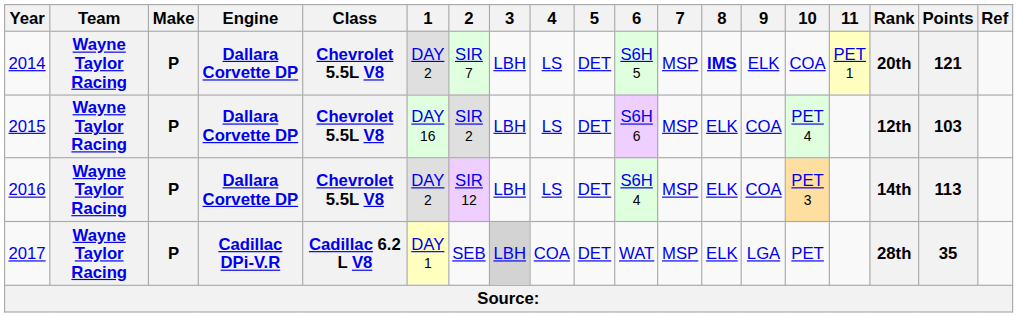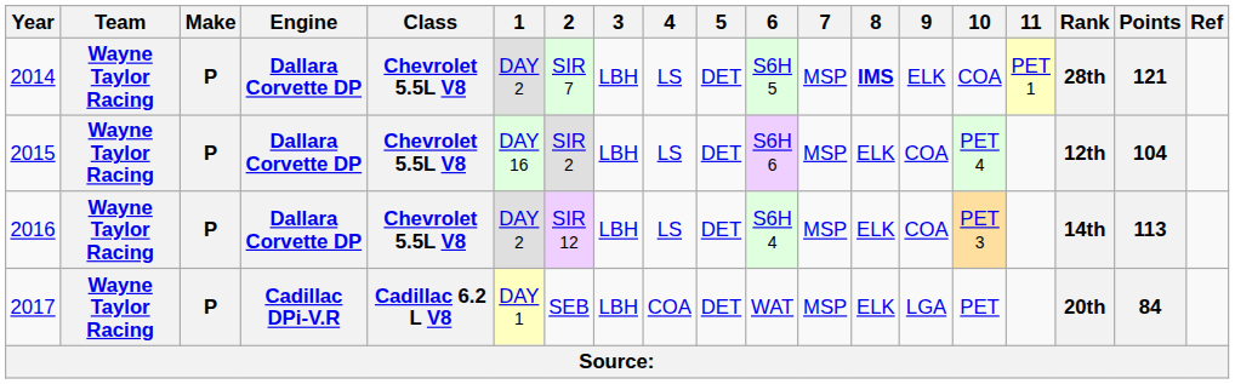 <table class="wikitable" style="text-align:center; font-size:90%">
 <tr>
 <th>Year</th>
 <th>Team</th>
 <th>Make</th>
 <th>Engine</th>
 <th>Class</th>
 <th>1</th>
 <th>2</th>
 <th>3</th>
 <th>4</th>
 <th>5</th>
 <th>6</th>
 <th>7</th>
 <th>8</th>
 <th>9</th>
 <th>10</th>
 <th>11</th>
 <th>Rank</th>
 <th>Points</th>
 <th>Ref</th>
 </tr>
 <tr>
 <td><a href='#'>2014</a></td>
 <th><a href='#'>Wayne Taylor Racing</a></th>
 <th>P</th>
 <th><a href='#'>Dallara</a> <a href='#'>Corvette DP</a></th>
 <th><a href='#'>Chevrolet</a> 5.5L <a href='#'>V8</a></th>
 <td style="background:#dfdfdf;"><a href='#'>DAY</a><br><small>2</small></td>
 <td style="background:#dfffdf;"><a href='#'>SIR</a><br><small>7</small></td>
 <td><a href='#'>LBH</a></td>
 <td><a href='#'>LS</a></td>
 <td><a href='#'>DET</a></td>
 <td style="background:#dfffdf;"><a href='#'>S6H</a><br><small>5</small></td>
 <td><a href='#'>MSP</a></td>
 <td><strong><a href='#'>IMS</a></strong></td>
 <td><a href='#'>ELK</a></td>
 <td><a href='#'>COA</a></td>
 <td style="background:#ffffbf;"><a href='#'>PET</a><br><small>1</small></td>
-<th><strong>20th</strong></th>
+<th><strong>28th</strong></th>
 <th><strong>121</strong></th>
 <td></td>
 </tr>
 <tr>
 <td><a href='#'>2015</a></td>
 <th><a href='#'>Wayne Taylor Racing</a></th>
 <th>P</th>
 <th><a href='#'>Dallara</a> <a href='#'>Corvette DP</a></th>
 <th><a href='#'>Chevrolet</a> 5.5L <a href='#'>V8</a></th>
 <td style="background:#dfffdf;"><a href='#'>DAY</a><br><small>16</small></td>
 <td style="background:#dfdfdf;"><a href='#'>SIR</a><br><small>2</small></td>
 <td><a href='#'>LBH</a></td>
 <td><a href='#'>LS</a></td>
 <td><a href='#'>DET</a></td>
 <td style="background:#efcfff;"><a href='#'>S6H</a><br><small>6</small></td>
 <td><a href='#'>MSP</a></td>
 <td><a href='#'>ELK</a></td>
 <td><a href='#'>COA</a></td>
 <td style="background:#dfffdf;"><a href='#'>PET</a><br><small>4</small></td>
 <td></td>
 <th><strong>12th</strong></th>
-<th><strong>103</strong></th>
+<th><strong>104</strong></th>
 <td></td>
 </tr>
 <tr>
 <td><a href='#'>2016</a></td>
 <th><a href='#'>Wayne Taylor Racing</a></th>
 <th>P</th>
 <th><a href='#'>Dallara</a> <a href='#'>Corvette DP</a></th>
 <th><a href='#'>Chevrolet</a> 5.5L <a href='#'>V8</a></th>
 <td style="background:#dfdfdf;"><a href='#'>DAY</a><br><small>2</small></td>
 <td style="background:#efcfff;"><a href='#'>SIR</a><br><small>12</small></td>
 <td><a href='#'>LBH</a></td>
 <td><a href='#'>LS</a></td>
 <td><a href='#'>DET</a></td>
 <td style="background:#dfffdf;"><a href='#'>S6H</a><br><small>4</small></td>
 <td><a href='#'>MSP</a></td>
 <td><a href='#'>ELK</a></td>
 <td><a href='#'>COA</a></td>
 <td style="background:#ffdf9f;"><a href='#'>PET</a><br><small>3</small></td>
 <td></td>
 <th><strong>14th</strong></th>
 <th><strong>113</strong></th>
 <td></td>
 </tr>
 <tr>
 <td><a href='#'>2017</a></td>
 <th><a href='#'>Wayne Taylor Racing</a></th>
 <th>P</th>
 <th><a href='#'>Cadillac DPi-V.R</a></th>
 <th><a href='#'>Cadillac</a> 6.2 L <a href='#'>V8</a></th>
 <td style="background:#ffffbf;"><a href='#'>DAY</a><br><small>1</small></td>
 <td><a href='#'>SEB</a></td>
-<td style="background: lightgrey;"><a href='#'>LBH</a></td>
+<td><a href='#'>LBH</a></td>
 <td><a href='#'>COA</a></td>
 <td><a href='#'>DET</a></td>
 <td><a href='#'>WAT</a></td>
 <td><a href='#'>MSP</a></td>
 <td><a href='#'>ELK</a></td>
 <td><a href='#'>LGA</a></td>
 <td><a href='#'>PET</a></td>
 <td></td>
-<th><strong>28th</strong></th>
-<th><strong>35</strong></th>
+<th><strong>20th</strong></th>
+<th><strong>84</strong></th>
 <td></td>
 </tr>
 <tr>
 <th colspan="19">Source:</th>
 </tr>
 </table>
